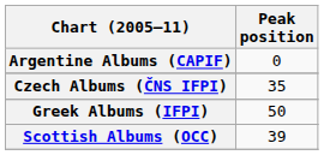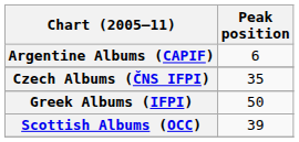 <table class="wikitable plainrowheaders sortable" style="text-align:center;">
 <tr>
 <th scope="col">Chart (2005–11)</th>
 <th scope="col">Peak<br>position</th>
 </tr>
 <tr>
 <th scope="row">Argentine Albums (<a href='#'>CAPIF</a>)</th>
-<td style="text-align:center;">0</td>
+<td style="text-align:center;">6</td>
 </tr>
 <tr>
 </tr>
 <tr>
 </tr>
 <tr>
 </tr>
 <tr>
 <th scope="row">Czech Albums (<a href='#'>ČNS IFPI</a>)</th>
 <td>35</td>
 </tr>
 <tr>
 </tr>
 <tr>
 </tr>
 <tr>
 </tr>
 <tr>
 </tr>
 <tr>
 <th scope="row">Greek Albums (<a href='#'>IFPI</a>)</th>
 <td>50</td>
 </tr>
 <tr>
 </tr>
 <tr>
 </tr>
 <tr>
 </tr>
 <tr>
 </tr>
 <tr>
 </tr>
 <tr>
 <th scope="row"><a href='#'>Scottish Albums</a> (<a href='#'>OCC</a>)</th>
 <td>39</td>
 </tr>
 <tr>
 </tr>
 <tr>
 </tr>
 <tr>
 </tr>
 <tr>
 </tr>
 </table>
